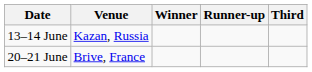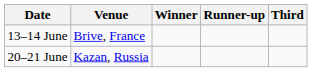 <table class="wikitable">
 <tr>
 <th>Date</th>
 <th>Venue</th>
 <th>Winner</th>
 <th>Runner-up</th>
 <th>Third</th>
 </tr>
 <tr>
 <td>13–14 June</td>
-<td><a href='#'>Kazan</a>, <a href='#'>Russia</a></td>
+<td><a href='#'>Brive</a>, <a href='#'>France</a></td>
 <td></td>
 <td></td>
 <td></td>
 </tr>
 <tr>
 <td>20–21 June</td>
-<td><a href='#'>Brive</a>, <a href='#'>France</a></td>
+<td><a href='#'>Kazan</a>, <a href='#'>Russia</a></td>
 <td></td>
 <td></td>
 <td></td>
 </tr>
 </table>
